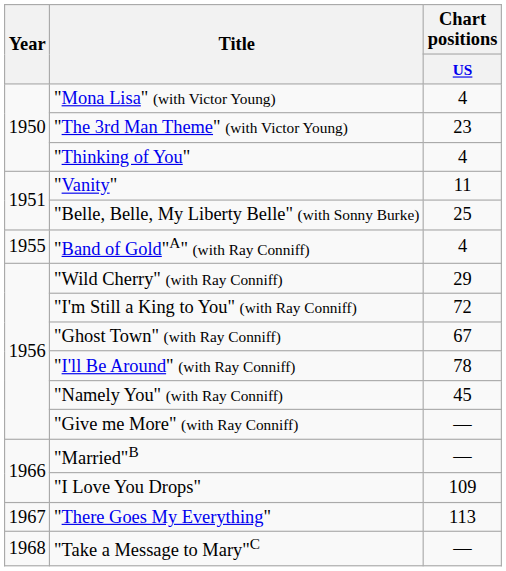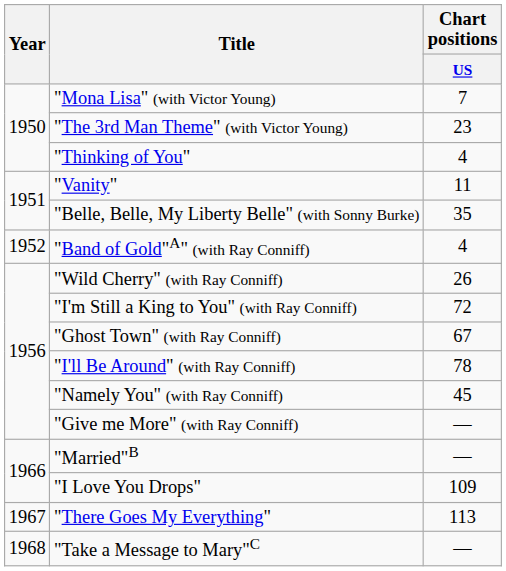 <table class="wikitable">
 <tr>
 <th rowspan="2">Year</th>
 <th rowspan="2">Title</th>
 <th colspan="1">Chart positions</th>
 </tr>
 <tr>
 <th width="45"><small><a href='#'>US</a></small></th>
 </tr>
 <tr>
 <td rowspan="3">1950</td>
 <td>"<a href='#'>Mona Lisa</a>" <small>(with Victor Young)</small></td>
-<td align="center">4</td>
+<td align="center">7</td>
 </tr>
 <tr>
 <td>"<a href='#'>The 3rd Man Theme</a>" <small>(with Victor Young)</small></td>
 <td align="center">23</td>
 </tr>
 <tr>
 <td>"<a href='#'>Thinking of You</a>"</td>
 <td align="center">4</td>
 </tr>
 <tr>
 <td rowspan="2">1951</td>
 <td>"<a href='#'>Vanity</a>"</td>
 <td align="center">11</td>
 </tr>
 <tr>
 <td>"Belle, Belle, My Liberty Belle" <small>(with Sonny Burke)</small></td>
-<td align="center">25</td>
+<td align="center">35</td>
 </tr>
 <tr>
-<td>1955</td>
+<td>1952</td>
 <td>"<a href='#'>Band of Gold</a>"<sup>A</sup>" <small>(with Ray Conniff)</small></td>
 <td align="center">4</td>
 </tr>
 <tr>
 <td rowspan="6">1956</td>
 <td>"Wild Cherry" <small>(with Ray Conniff)</small></td>
-<td align="center">29</td>
+<td align="center">26</td>
 </tr>
 <tr>
 <td>"I'm Still a King to You" <small>(with Ray Conniff)</small></td>
 <td align="center">72</td>
 </tr>
 <tr>
 <td>"Ghost Town" <small> (with Ray Conniff)</small></td>
 <td align="center">67</td>
 </tr>
 <tr>
 <td>"<a href='#'>I'll Be Around</a>" <small>(with Ray Conniff)</small></td>
 <td align="center">78</td>
 </tr>
 <tr>
 <td>"Namely You" <small>(with Ray Conniff)</small></td>
 <td align="center">45</td>
 </tr>
 <tr>
 <td>"Give me More" <small>(with Ray Conniff)</small></td>
 <td align="center">—</td>
 </tr>
 <tr>
 <td rowspan="2">1966</td>
 <td>"Married"<sup>B</sup></td>
 <td align="center">—</td>
 </tr>
 <tr>
 <td>"I Love You Drops"</td>
 <td align="center">109</td>
 </tr>
 <tr>
 <td>1967</td>
 <td>"<a href='#'>There Goes My Everything</a>"</td>
 <td align="center">113</td>
 </tr>
 <tr>
 <td>1968</td>
 <td>"Take a Message to Mary"<sup>C</sup></td>
 <td align="center">—</td>
 </tr>
 </table>
